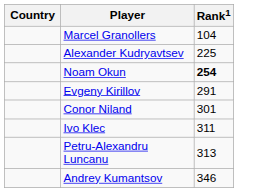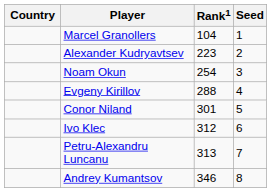 <table class="sortable wikitable">
 <tr>
 <th width="70">Country</th>
 <th width="175">Player</th>
 <th>Rank<sup>1</sup></th>
+<th>Seed</th>
 </tr>
 <tr>
 <td></td>
 <td><a href='#'>Marcel Granollers</a></td>
 <td>104</td>
+<td>1</td>
 </tr>
 <tr>
 <td></td>
 <td><a href='#'>Alexander Kudryavtsev</a></td>
-<td>225</td>
+<td>223</td>
+<td>2</td>
 </tr>
 <tr>
 <td></td>
 <td><a href='#'>Noam Okun</a></td>
-<td><strong>254</strong></td>
+<td>254</td>
+<td>3</td>
 </tr>
 <tr>
 <td></td>
 <td><a href='#'>Evgeny Kirillov</a></td>
-<td>291</td>
+<td>288</td>
+<td>4</td>
 </tr>
 <tr>
 <td></td>
 <td><a href='#'>Conor Niland</a></td>
 <td>301</td>
+<td>5</td>
 </tr>
 <tr>
 <td></td>
 <td><a href='#'>Ivo Klec</a></td>
-<td>311</td>
+<td>312</td>
+<td>6</td>
 </tr>
 <tr>
 <td></td>
 <td><a href='#'>Petru-Alexandru Luncanu</a></td>
 <td>313</td>
+<td>7</td>
 </tr>
 <tr>
 <td></td>
 <td><a href='#'>Andrey Kumantsov</a></td>
 <td>346</td>
+<td>8</td>
 </tr>
 </table>
